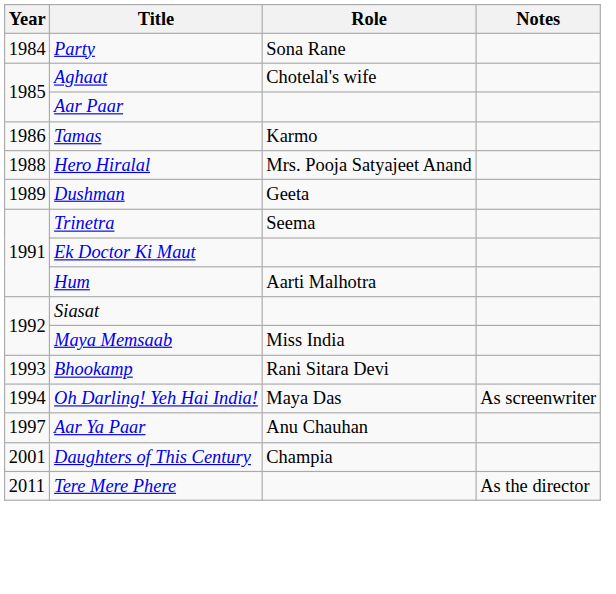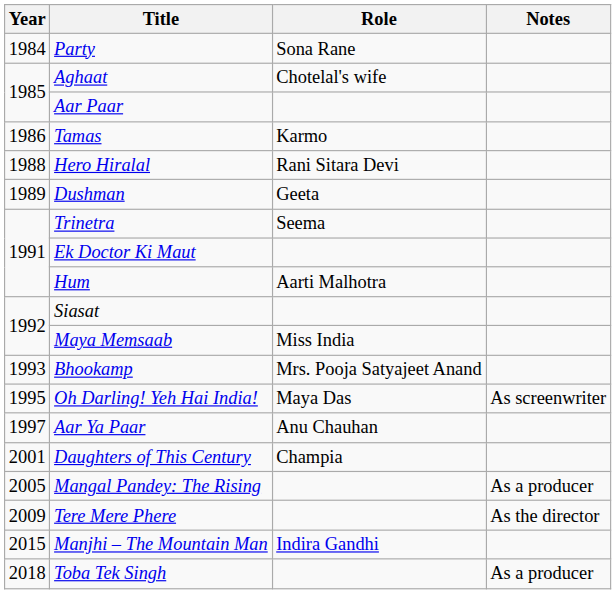 <table class="wikitable">
 <tr>
 <th>Year</th>
 <th>Title</th>
 <th>Role</th>
 <th>Notes</th>
 </tr>
 <tr>
 <td>1984</td>
 <td><em><a href='#'>Party</a></em></td>
 <td>Sona Rane</td>
 <td></td>
 </tr>
 <tr>
 <td rowspan="2">1985</td>
 <td><em><a href='#'>Aghaat</a></em></td>
 <td>Chotelal's wife</td>
 <td></td>
 </tr>
 <tr>
 <td><em><a href='#'>Aar Paar</a></em></td>
 <td></td>
 <td></td>
 </tr>
 <tr>
 <td>1986</td>
 <td><em><a href='#'>Tamas</a></em></td>
 <td>Karmo</td>
 <td></td>
 </tr>
 <tr>
 <td>1988</td>
 <td><em><a href='#'>Hero Hiralal</a></em></td>
-<td>Mrs. Pooja Satyajeet Anand</td>
+<td>Rani Sitara Devi</td>
 <td></td>
 </tr>
 <tr>
 <td>1989</td>
 <td><em><a href='#'>Dushman</a></em></td>
 <td>Geeta</td>
 <td></td>
 </tr>
 <tr>
 <td rowspan="3">1991</td>
 <td><em><a href='#'>Trinetra</a></em></td>
 <td>Seema</td>
 <td></td>
 </tr>
 <tr>
 <td><em><a href='#'>Ek Doctor Ki Maut</a></em></td>
 <td></td>
 <td></td>
 </tr>
 <tr>
 <td><em><a href='#'>Hum</a></em></td>
 <td>Aarti Malhotra</td>
 <td></td>
 </tr>
 <tr>
 <td rowspan="2">1992</td>
 <td><em>Siasat</em></td>
 <td></td>
 <td></td>
 </tr>
 <tr>
 <td><em><a href='#'>Maya Memsaab</a></em></td>
 <td>Miss India</td>
 <td></td>
 </tr>
 <tr>
 <td>1993</td>
 <td><em><a href='#'>Bhookamp</a></em></td>
-<td>Rani Sitara Devi</td>
+<td>Mrs. Pooja Satyajeet Anand</td>
 <td></td>
 </tr>
 <tr>
-<td>1994</td>
+<td>1995</td>
 <td><em><a href='#'>Oh Darling! Yeh Hai India!</a></em></td>
 <td>Maya Das</td>
 <td>As screenwriter</td>
 </tr>
 <tr>
 <td>1997</td>
 <td><em><a href='#'>Aar Ya Paar</a></em></td>
 <td>Anu Chauhan</td>
 <td></td>
 </tr>
 <tr>
 <td>2001</td>
 <td><em><a href='#'>Daughters of This Century</a></em></td>
 <td>Champia</td>
 </tr>
 <tr>
-<td>2011</td>
+<td>2005</td>
+<td><em><a href='#'>Mangal Pandey: The Rising</a></em></td>
+<td></td>
+<td>As a producer</td>
+</tr>
+<tr>
+<td>2009</td>
 <td><em><a href='#'>Tere Mere Phere</a></em></td>
 <td></td>
 <td>As the director</td>
 </tr>
+<tr>
+<td>2015</td>
+<td><em><a href='#'>Manjhi – The Mountain Man</a></em></td>
+<td><a href='#'>Indira Gandhi</a></td>
+<td></td>
+</tr>
+<tr>
+<td>2018</td>
+<td><em><a href='#'>Toba Tek Singh</a></em></td>
+<td></td>
+<td>As a producer</td>
+</tr>
 </table>
